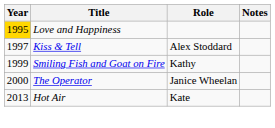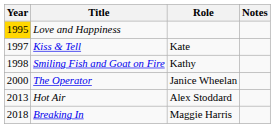 <table class="wikitable sortable">
 <tr>
 <th>Year</th>
 <th>Title</th>
 <th>Role</th>
 <th class="unsortable">Notes</th>
 </tr>
 <tr>
 <td style="background: gold;">1995</td>
 <td><em>Love and Happiness</em></td>
 <td></td>
 <td></td>
 </tr>
 <tr>
 <td>1997</td>
 <td><em><a href='#'>Kiss & Tell</a> </em></td>
-<td>Alex Stoddard</td>
+<td>Kate</td>
 <td></td>
 </tr>
 <tr>
-<td>1999</td>
+<td>1998</td>
 <td><em><a href='#'>Smiling Fish and Goat on Fire</a></em></td>
 <td>Kathy</td>
 <td></td>
 </tr>
 <tr>
 <td>2000</td>
 <td><em><a href='#'>The Operator</a> </em></td>
 <td>Janice Wheelan</td>
 <td></td>
 </tr>
 <tr>
 <td>2013</td>
 <td><em>Hot Air</em></td>
-<td>Kate</td>
+<td>Alex Stoddard</td>
+<td></td>
+</tr>
+<tr>
+<td>2018</td>
+<td><em><a href='#'>Breaking In</a></em></td>
+<td>Maggie Harris</td>
 <td></td>
 </tr>
 </table>
